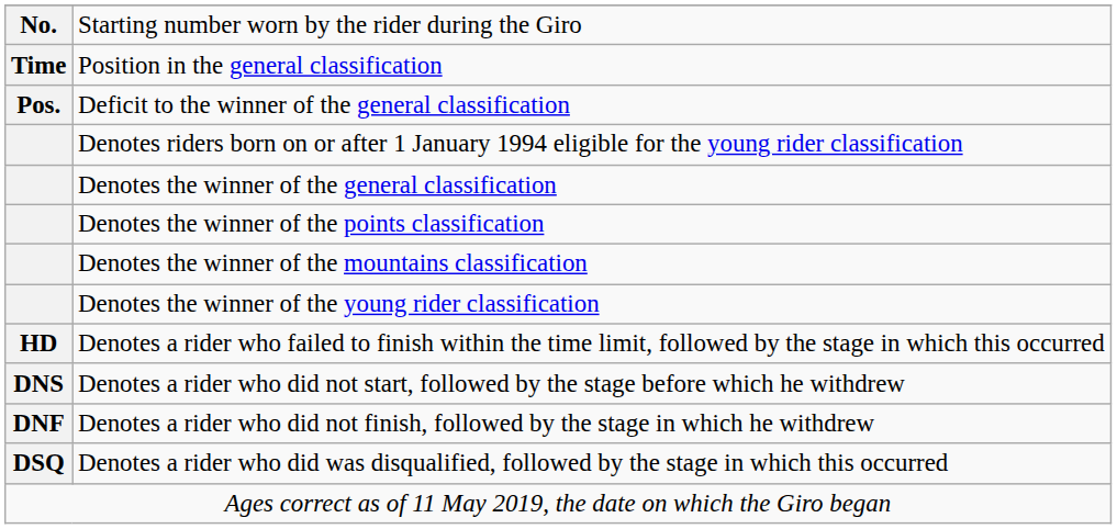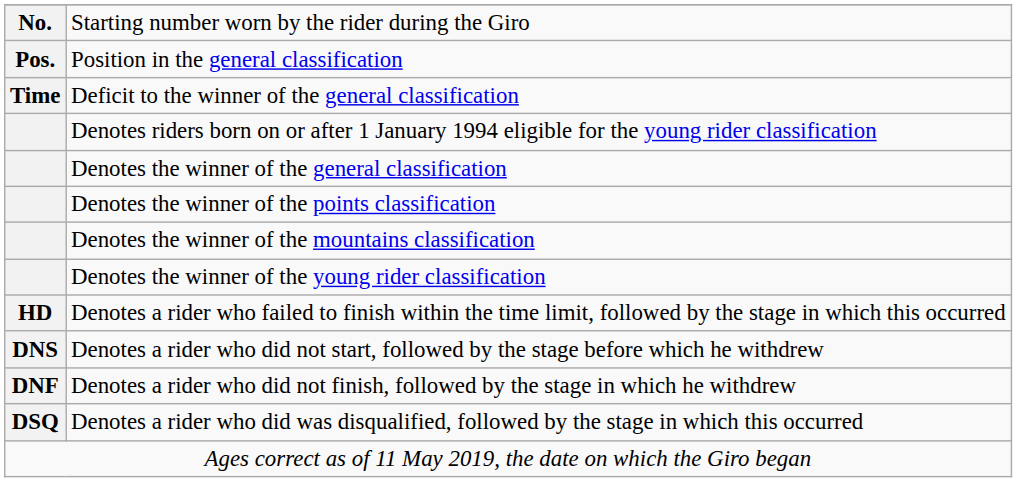 <table class="wikitable">
 <tr>
 </tr>
 <tr>
 <th>No.</th>
 <td>Starting number worn by the rider during the Giro</td>
 </tr>
 <tr>
-<th>Time</th>
+<th>Pos.</th>
 <td>Position in the <a href='#'>general classification</a></td>
 </tr>
 <tr>
-<th>Pos.</th>
+<th>Time</th>
 <td>Deficit to the winner of the <a href='#'>general classification</a></td>
 </tr>
 <tr>
 <th></th>
 <td>Denotes riders born on or after 1 January 1994 eligible for the <a href='#'>young rider classification</a></td>
 </tr>
 <tr>
 <th></th>
 <td>Denotes the winner of the <a href='#'>general classification</a></td>
 </tr>
 <tr>
 <th></th>
 <td>Denotes the winner of the <a href='#'>points classification</a></td>
 </tr>
 <tr>
 <th></th>
 <td>Denotes the winner of the <a href='#'>mountains classification</a></td>
 </tr>
 <tr>
 <th></th>
 <td>Denotes the winner of the <a href='#'>young rider classification</a></td>
 </tr>
 <tr>
 <th>HD</th>
 <td>Denotes a rider who failed to finish within the time limit, followed by the stage in which this occurred</td>
 </tr>
 <tr>
 <th>DNS</th>
 <td>Denotes a rider who did not start, followed by the stage before which he withdrew</td>
 </tr>
 <tr>
 <th>DNF</th>
 <td>Denotes a rider who did not finish, followed by the stage in which he withdrew</td>
 </tr>
 <tr>
 <th>DSQ</th>
 <td>Denotes a rider who did was disqualified, followed by the stage in which this occurred</td>
 </tr>
 <tr>
 <td style="text-align:center;" colspan="2"><em>Ages correct as of 11 May 2019, the date on which the Giro began</em></td>
 </tr>
 </table>
